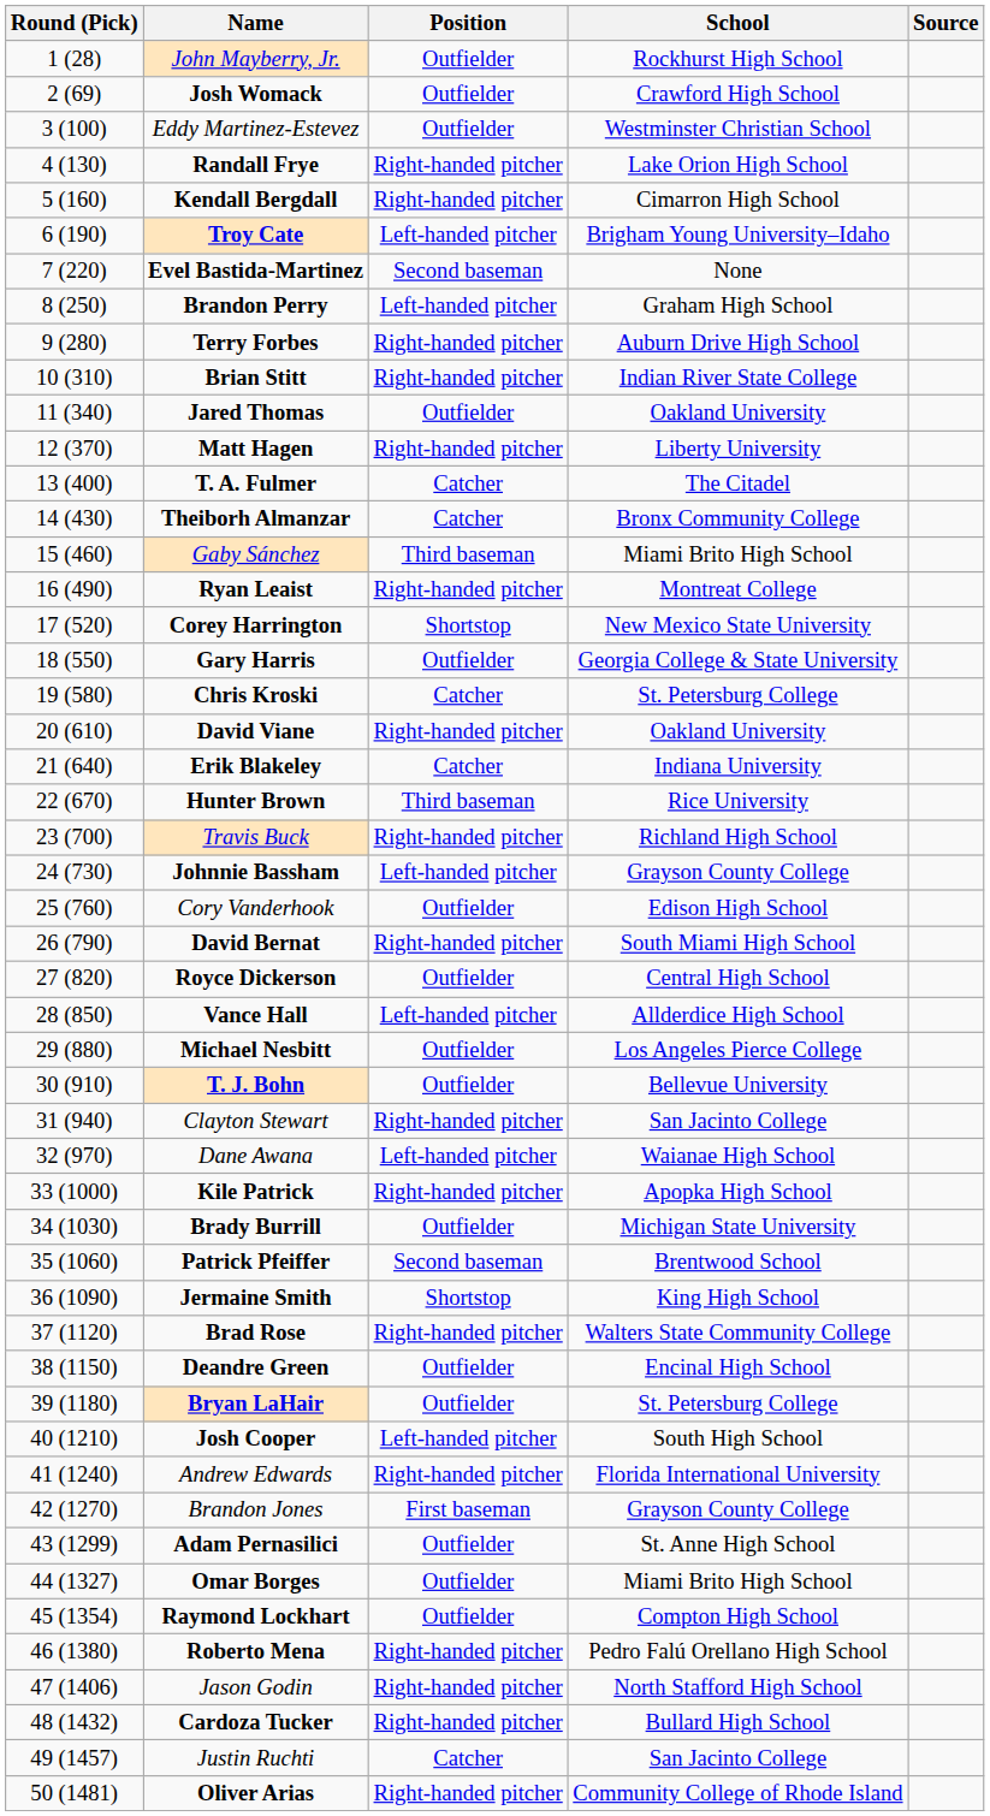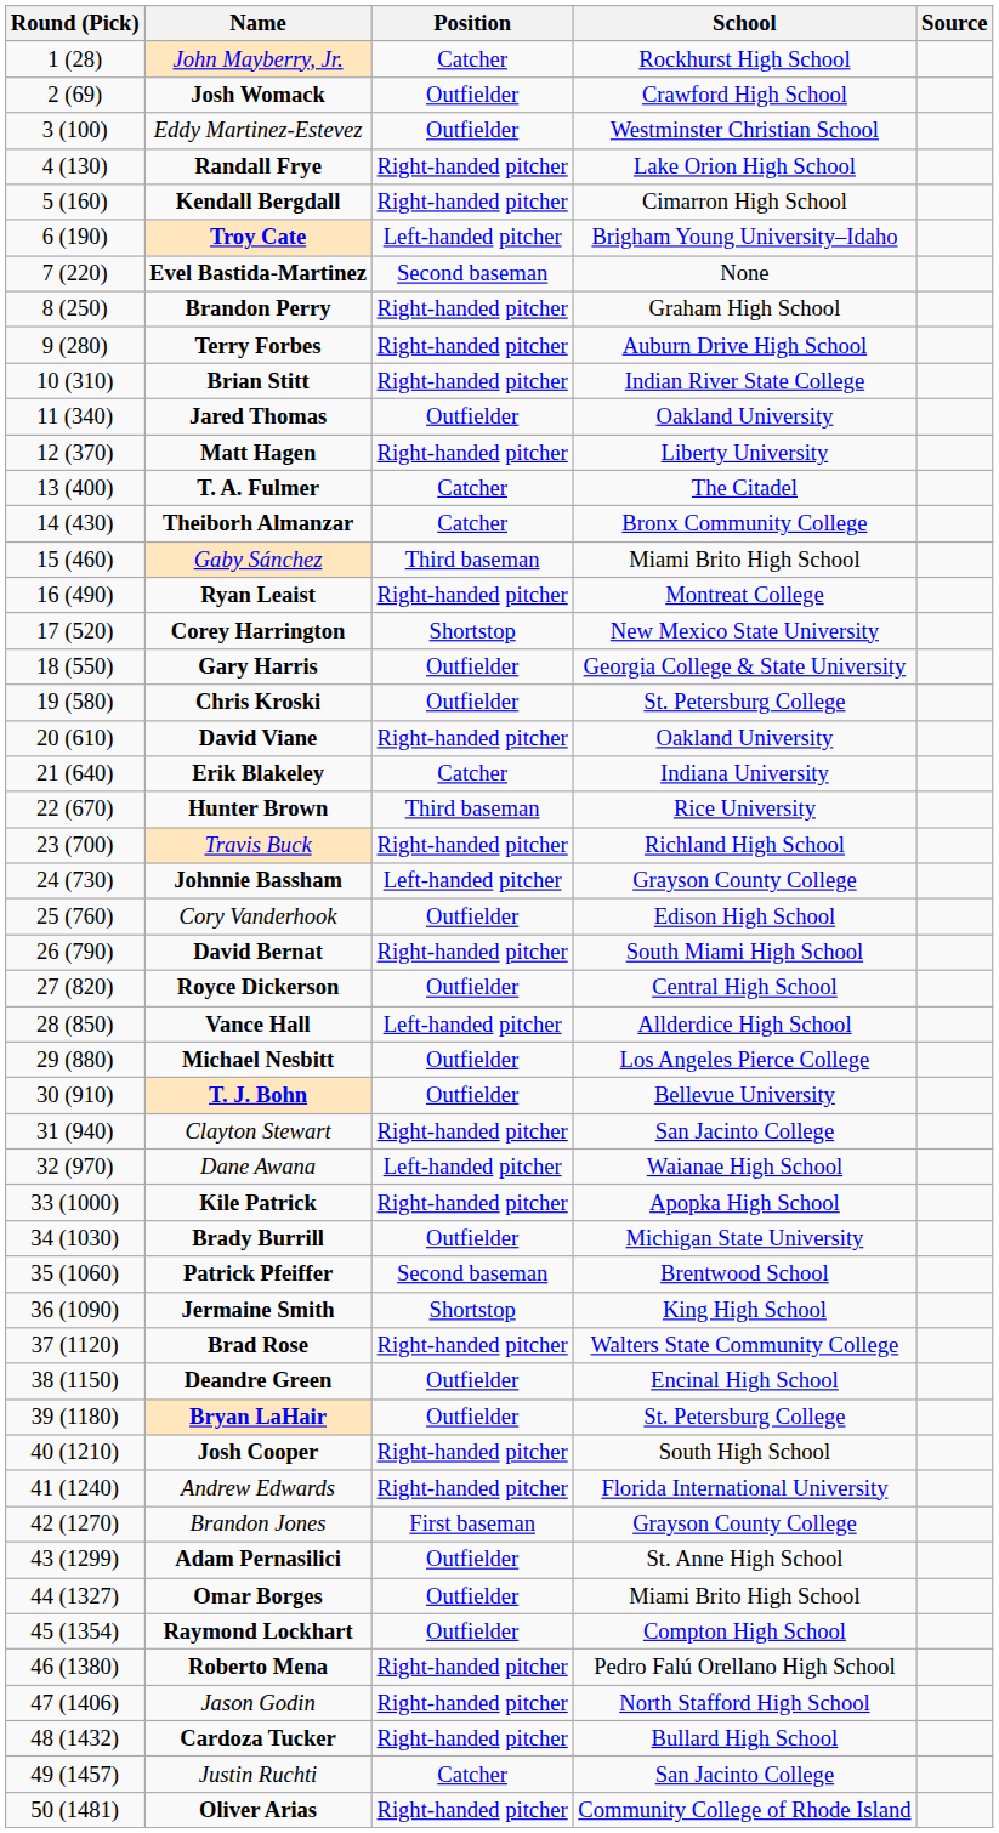 <table class="wikitable" style="text-align:center;">
 <tr>
 <th>Round (Pick)</th>
 <th>Name</th>
 <th>Position</th>
 <th>School</th>
 <th>Source</th>
 </tr>
 <tr>
 <td>1 (28)</td>
 <td style="background-color: #FFE6BD"><em><a href='#'>John Mayberry, Jr.</a></em></td>
-<td><a href='#'>Outfielder</a></td>
+<td><a href='#'>Catcher</a></td>
 <td><a href='#'>Rockhurst High School</a></td>
 <td></td>
 </tr>
 <tr>
 <td>2 (69)</td>
 <td><strong>Josh Womack</strong></td>
 <td><a href='#'>Outfielder</a></td>
 <td><a href='#'>Crawford High School</a></td>
 <td></td>
 </tr>
 <tr>
 <td>3 (100)</td>
 <td><em>Eddy Martinez-Estevez</em></td>
 <td><a href='#'>Outfielder</a></td>
 <td><a href='#'>Westminster Christian School</a></td>
 <td></td>
 </tr>
 <tr>
 <td>4 (130)</td>
 <td><strong>Randall Frye</strong></td>
 <td><a href='#'>Right-handed</a> <a href='#'>pitcher</a></td>
 <td><a href='#'>Lake Orion High School</a></td>
 <td></td>
 </tr>
 <tr>
 <td>5 (160)</td>
 <td><strong>Kendall Bergdall</strong></td>
 <td><a href='#'>Right-handed</a> <a href='#'>pitcher</a></td>
 <td>Cimarron High School</td>
 <td></td>
 </tr>
 <tr>
 <td>6 (190)</td>
 <td style="background-color: #FFE6BD"><strong><a href='#'>Troy Cate</a></strong></td>
 <td><a href='#'>Left-handed</a> <a href='#'>pitcher</a></td>
 <td><a href='#'>Brigham Young University–Idaho</a></td>
 <td></td>
 </tr>
 <tr>
 <td>7 (220)</td>
 <td><strong>Evel Bastida-Martinez</strong></td>
 <td><a href='#'>Second baseman</a></td>
 <td>None</td>
 <td></td>
 </tr>
 <tr>
 <td>8 (250)</td>
 <td><strong>Brandon Perry</strong></td>
-<td><a href='#'>Left-handed</a> <a href='#'>pitcher</a></td>
+<td><a href='#'>Right-handed</a> <a href='#'>pitcher</a></td>
 <td>Graham High School</td>
 <td></td>
 </tr>
 <tr>
 <td>9 (280)</td>
 <td><strong>Terry Forbes</strong></td>
 <td><a href='#'>Right-handed</a> <a href='#'>pitcher</a></td>
 <td><a href='#'>Auburn Drive High School</a></td>
 <td></td>
 </tr>
 <tr>
 <td>10 (310)</td>
 <td><strong>Brian Stitt</strong></td>
 <td><a href='#'>Right-handed</a> <a href='#'>pitcher</a></td>
 <td><a href='#'>Indian River State College</a></td>
 <td></td>
 </tr>
 <tr>
 <td>11 (340)</td>
 <td><strong>Jared Thomas</strong></td>
 <td><a href='#'>Outfielder</a></td>
 <td><a href='#'>Oakland University</a></td>
 <td></td>
 </tr>
 <tr>
 <td>12 (370)</td>
 <td><strong>Matt Hagen</strong></td>
 <td><a href='#'>Right-handed</a> <a href='#'>pitcher</a></td>
 <td><a href='#'>Liberty University</a></td>
 <td></td>
 </tr>
 <tr>
 <td>13 (400)</td>
 <td><strong>T. A. Fulmer</strong></td>
 <td><a href='#'>Catcher</a></td>
 <td><a href='#'>The Citadel</a></td>
 <td></td>
 </tr>
 <tr>
 <td>14 (430)</td>
 <td><strong>Theiborh Almanzar</strong></td>
 <td><a href='#'>Catcher</a></td>
 <td><a href='#'>Bronx Community College</a></td>
 <td></td>
 </tr>
 <tr>
 <td>15 (460)</td>
 <td style="background-color: #FFE6BD"><em><a href='#'>Gaby Sánchez</a></em></td>
 <td><a href='#'>Third baseman</a></td>
 <td>Miami Brito High School</td>
 <td></td>
 </tr>
 <tr>
 <td>16 (490)</td>
 <td><strong>Ryan Leaist</strong></td>
 <td><a href='#'>Right-handed</a> <a href='#'>pitcher</a></td>
 <td><a href='#'>Montreat College</a></td>
 <td></td>
 </tr>
 <tr>
 <td>17 (520)</td>
 <td><strong>Corey Harrington</strong></td>
 <td><a href='#'>Shortstop</a></td>
 <td><a href='#'>New Mexico State University</a></td>
 <td></td>
 </tr>
 <tr>
 <td>18 (550)</td>
 <td><strong>Gary Harris</strong></td>
 <td><a href='#'>Outfielder</a></td>
 <td><a href='#'>Georgia College & State University</a></td>
 <td></td>
 </tr>
 <tr>
 <td>19 (580)</td>
 <td><strong>Chris Kroski</strong></td>
-<td><a href='#'>Catcher</a></td>
+<td><a href='#'>Outfielder</a></td>
 <td><a href='#'>St. Petersburg College</a></td>
 <td></td>
 </tr>
 <tr>
 <td>20 (610)</td>
 <td><strong>David Viane</strong></td>
 <td><a href='#'>Right-handed</a> <a href='#'>pitcher</a></td>
 <td><a href='#'>Oakland University</a></td>
 <td></td>
 </tr>
 <tr>
 <td>21 (640)</td>
 <td><strong>Erik Blakeley</strong></td>
 <td><a href='#'>Catcher</a></td>
 <td><a href='#'>Indiana University</a></td>
 <td></td>
 </tr>
 <tr>
 <td>22 (670)</td>
 <td><strong>Hunter Brown</strong></td>
 <td><a href='#'>Third baseman</a></td>
 <td><a href='#'>Rice University</a></td>
 <td></td>
 </tr>
 <tr>
 <td>23 (700)</td>
 <td style="background-color: #FFE6BD"><em><a href='#'>Travis Buck</a></em></td>
 <td><a href='#'>Right-handed</a> <a href='#'>pitcher</a></td>
 <td><a href='#'>Richland High School</a></td>
 <td></td>
 </tr>
 <tr>
 <td>24 (730)</td>
 <td><strong>Johnnie Bassham</strong></td>
 <td><a href='#'>Left-handed</a> <a href='#'>pitcher</a></td>
 <td><a href='#'>Grayson County College</a></td>
 <td></td>
 </tr>
 <tr>
 <td>25 (760)</td>
 <td><em>Cory Vanderhook</em></td>
 <td><a href='#'>Outfielder</a></td>
 <td><a href='#'>Edison High School</a></td>
 <td></td>
 </tr>
 <tr>
 <td>26 (790)</td>
 <td><strong>David Bernat</strong></td>
 <td><a href='#'>Right-handed</a> <a href='#'>pitcher</a></td>
 <td><a href='#'>South Miami High School</a></td>
 <td></td>
 </tr>
 <tr>
 <td>27 (820)</td>
 <td><strong>Royce Dickerson</strong></td>
 <td><a href='#'>Outfielder</a></td>
 <td><a href='#'>Central High School</a></td>
 <td></td>
 </tr>
 <tr>
 <td>28 (850)</td>
 <td><strong>Vance Hall</strong></td>
 <td><a href='#'>Left-handed</a> <a href='#'>pitcher</a></td>
 <td><a href='#'>Allderdice High School</a></td>
 <td></td>
 </tr>
 <tr>
 <td>29 (880)</td>
 <td><strong>Michael Nesbitt</strong></td>
 <td><a href='#'>Outfielder</a></td>
 <td><a href='#'>Los Angeles Pierce College</a></td>
 <td></td>
 </tr>
 <tr>
 <td>30 (910)</td>
 <td style="background-color: #FFE6BD"><strong><a href='#'>T. J. Bohn</a></strong></td>
 <td><a href='#'>Outfielder</a></td>
 <td><a href='#'>Bellevue University</a></td>
 <td></td>
 </tr>
 <tr>
 <td>31 (940)</td>
 <td><em>Clayton Stewart</em></td>
 <td><a href='#'>Right-handed</a> <a href='#'>pitcher</a></td>
 <td><a href='#'>San Jacinto College</a></td>
 <td></td>
 </tr>
 <tr>
 <td>32 (970)</td>
 <td><em>Dane Awana</em></td>
 <td><a href='#'>Left-handed</a> <a href='#'>pitcher</a></td>
 <td><a href='#'>Waianae High School</a></td>
 <td></td>
 </tr>
 <tr>
 <td>33 (1000)</td>
 <td><strong>Kile Patrick</strong></td>
 <td><a href='#'>Right-handed</a> <a href='#'>pitcher</a></td>
 <td><a href='#'>Apopka High School</a></td>
 <td></td>
 </tr>
 <tr>
 <td>34 (1030)</td>
 <td><strong>Brady Burrill</strong></td>
 <td><a href='#'>Outfielder</a></td>
 <td><a href='#'>Michigan State University</a></td>
 <td></td>
 </tr>
 <tr>
 <td>35 (1060)</td>
 <td><strong>Patrick Pfeiffer</strong></td>
 <td><a href='#'>Second baseman</a></td>
 <td><a href='#'>Brentwood School</a></td>
 <td></td>
 </tr>
 <tr>
 <td>36 (1090)</td>
 <td><strong>Jermaine Smith</strong></td>
 <td><a href='#'>Shortstop</a></td>
 <td><a href='#'>King High School</a></td>
 <td></td>
 </tr>
 <tr>
 <td>37 (1120)</td>
 <td><strong>Brad Rose</strong></td>
 <td><a href='#'>Right-handed</a> <a href='#'>pitcher</a></td>
 <td><a href='#'>Walters State Community College</a></td>
 <td></td>
 </tr>
 <tr>
 <td>38 (1150)</td>
 <td><strong>Deandre Green</strong></td>
 <td><a href='#'>Outfielder</a></td>
 <td><a href='#'>Encinal High School</a></td>
 <td></td>
 </tr>
 <tr>
 <td>39 (1180)</td>
 <td style="background-color: #FFE6BD"><strong><a href='#'>Bryan LaHair</a></strong></td>
 <td><a href='#'>Outfielder</a></td>
 <td><a href='#'>St. Petersburg College</a></td>
 <td></td>
 </tr>
 <tr>
 <td>40 (1210)</td>
 <td><strong>Josh Cooper</strong></td>
-<td><a href='#'>Left-handed</a> <a href='#'>pitcher</a></td>
+<td><a href='#'>Right-handed</a> <a href='#'>pitcher</a></td>
 <td>South High School</td>
 <td></td>
 </tr>
 <tr>
 <td>41 (1240)</td>
 <td><em>Andrew Edwards</em></td>
 <td><a href='#'>Right-handed</a> <a href='#'>pitcher</a></td>
 <td><a href='#'>Florida International University</a></td>
 <td></td>
 </tr>
 <tr>
 <td>42 (1270)</td>
 <td><em>Brandon Jones</em></td>
 <td><a href='#'>First baseman</a></td>
 <td><a href='#'>Grayson County College</a></td>
 <td></td>
 </tr>
 <tr>
 <td>43 (1299)</td>
 <td><strong>Adam Pernasilici</strong></td>
 <td><a href='#'>Outfielder</a></td>
 <td>St. Anne High School</td>
 <td></td>
 </tr>
 <tr>
 <td>44 (1327)</td>
 <td><strong>Omar Borges</strong></td>
 <td><a href='#'>Outfielder</a></td>
 <td>Miami Brito High School</td>
 <td></td>
 </tr>
 <tr>
 <td>45 (1354)</td>
 <td><strong>Raymond Lockhart</strong></td>
 <td><a href='#'>Outfielder</a></td>
 <td><a href='#'>Compton High School</a></td>
 <td></td>
 </tr>
 <tr>
 <td>46 (1380)</td>
 <td><strong>Roberto Mena</strong></td>
 <td><a href='#'>Right-handed</a> <a href='#'>pitcher</a></td>
 <td>Pedro Falú Orellano High School</td>
 <td></td>
 </tr>
 <tr>
 <td>47 (1406)</td>
 <td><em>Jason Godin</em></td>
 <td><a href='#'>Right-handed</a> <a href='#'>pitcher</a></td>
 <td><a href='#'>North Stafford High School</a></td>
 <td></td>
 </tr>
 <tr>
 <td>48 (1432)</td>
 <td><strong>Cardoza Tucker</strong></td>
 <td><a href='#'>Right-handed</a> <a href='#'>pitcher</a></td>
 <td><a href='#'>Bullard High School</a></td>
 <td></td>
 </tr>
 <tr>
 <td>49 (1457)</td>
 <td><em>Justin Ruchti</em></td>
 <td><a href='#'>Catcher</a></td>
 <td><a href='#'>San Jacinto College</a></td>
 <td></td>
 </tr>
 <tr>
 <td>50 (1481)</td>
 <td><strong>Oliver Arias</strong></td>
 <td><a href='#'>Right-handed</a> <a href='#'>pitcher</a></td>
 <td><a href='#'>Community College of Rhode Island</a></td>
 <td></td>
 </tr>
 </table>
